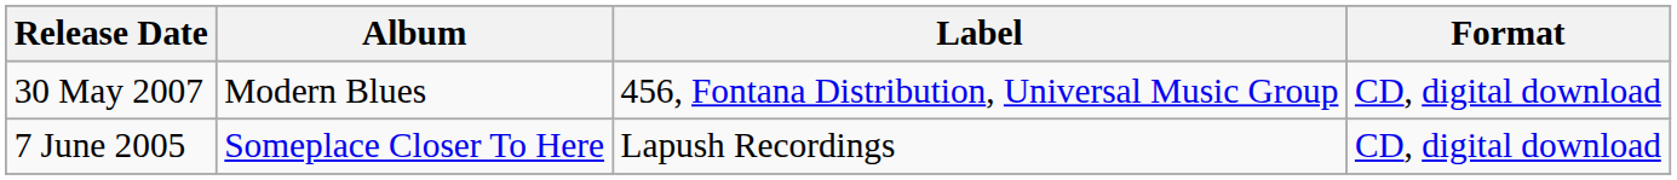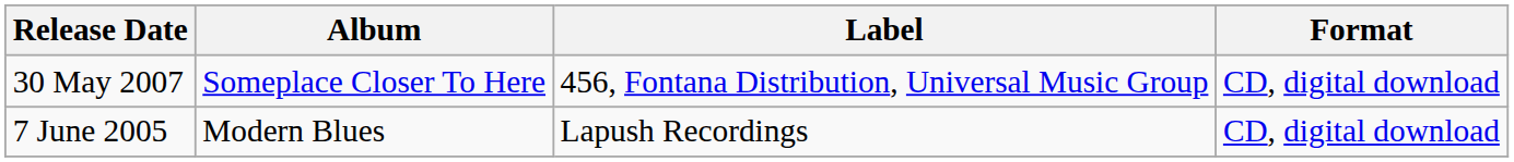 <table class="wikitable">
 <tr>
 <th>Release Date</th>
 <th>Album</th>
 <th>Label</th>
 <th>Format</th>
 </tr>
 <tr>
 <td>30 May 2007</td>
-<td>Modern Blues</td>
+<td><a href='#'>Someplace Closer To Here</a></td>
 <td>456, <a href='#'>Fontana Distribution</a>, <a href='#'>Universal Music Group</a></td>
 <td><a href='#'>CD</a>, <a href='#'>digital download</a></td>
 </tr>
 <tr>
 <td>7 June 2005</td>
-<td><a href='#'>Someplace Closer To Here</a></td>
+<td>Modern Blues</td>
 <td>Lapush Recordings</td>
 <td><a href='#'>CD</a>, <a href='#'>digital download</a></td>
 </tr>
 </table>
